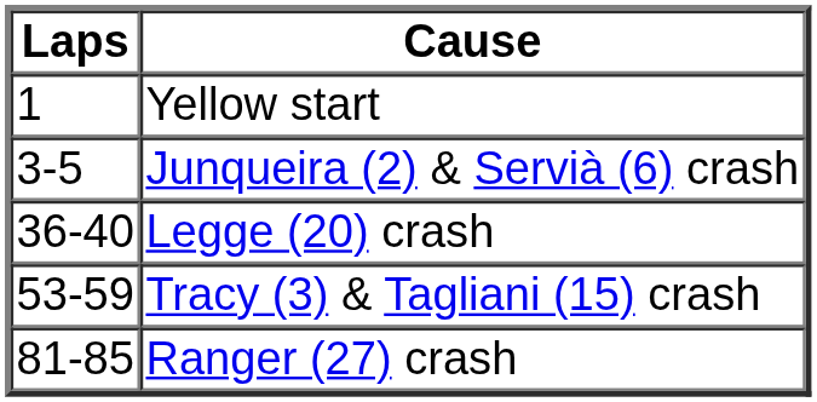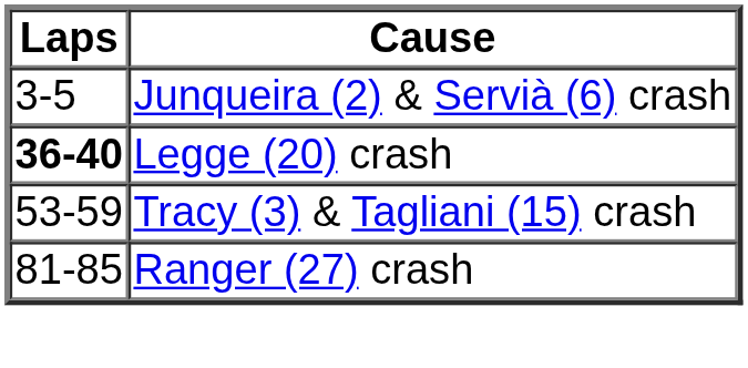 <table border=2 cellspacing=0>
 <tr>
 <th>Laps</th>
 <th>Cause</th>
 </tr>
 <tr>
-<td>1</td>
-<td>Yellow start</td>
-</tr>
-<tr>
 <td>3-5</td>
 <td><a href='#'>Junqueira (2)</a> & <a href='#'>Servià (6)</a> crash</td>
 </tr>
 <tr>
-<td>36-40</td>
+<td><strong>36-40</strong></td>
 <td><a href='#'>Legge (20)</a> crash</td>
 </tr>
 <tr>
 <td>53-59</td>
 <td><a href='#'>Tracy (3)</a> & <a href='#'>Tagliani (15)</a> crash</td>
 </tr>
 <tr>
 <td>81-85</td>
 <td><a href='#'>Ranger (27)</a> crash</td>
 </tr>
 </table>
